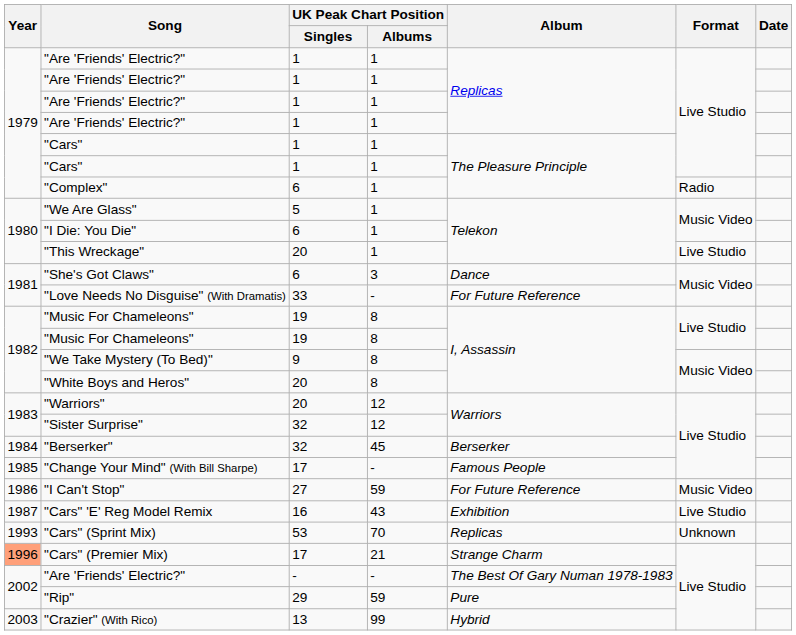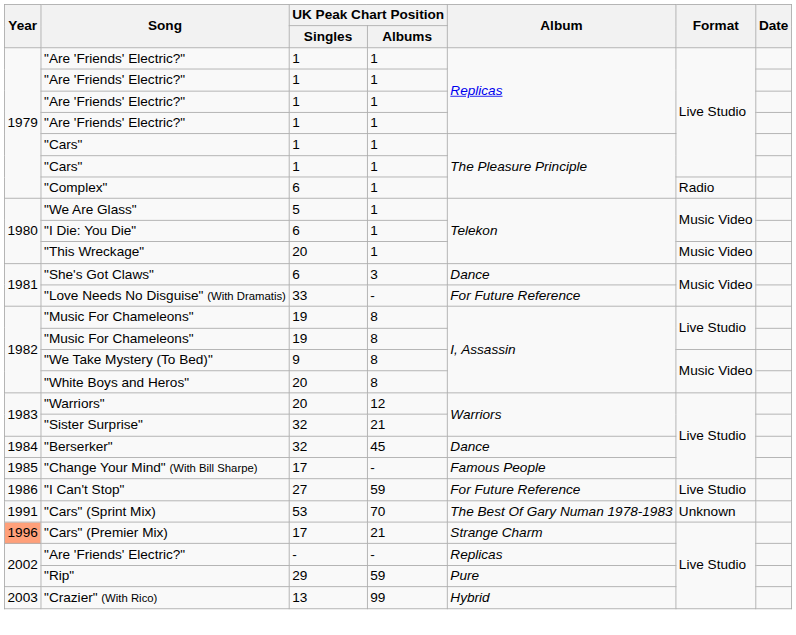 <table class="wikitable">
 <tr>
 <th rowspan="2">Year</th>
 <th rowspan="2">Song</th>
 <th colspan="2">UK Peak Chart Position</th>
 <th rowspan="2">Album</th>
 <th rowspan="2">Format</th>
 <th rowspan="2">Date</th>
 </tr>
 <tr>
 <th>Singles</th>
 <th>Albums</th>
 </tr>
 <tr>
 <td rowspan="7">1979</td>
 <td>"Are 'Friends' Electric?"</td>
 <td>1</td>
 <td>1</td>
 <td rowspan="4"><a href='#'><em>Replicas</em></a></td>
 <td rowspan="6">Live Studio</td>
 <td></td>
 </tr>
 <tr>
 <td>"Are 'Friends' Electric?"</td>
 <td>1</td>
 <td>1</td>
 <td></td>
 </tr>
 <tr>
 <td>"Are 'Friends' Electric?"</td>
 <td>1</td>
 <td>1</td>
 <td></td>
 </tr>
 <tr>
 <td>"Are 'Friends' Electric?"</td>
 <td>1</td>
 <td>1</td>
 <td></td>
 </tr>
 <tr>
 <td>"Cars"</td>
 <td>1</td>
 <td>1</td>
 <td rowspan="3"><em>The Pleasure Principle</em></td>
 <td></td>
 </tr>
 <tr>
 <td>"Cars"</td>
 <td>1</td>
 <td>1</td>
 <td></td>
 </tr>
 <tr>
 <td>"Complex"</td>
 <td>6</td>
 <td>1</td>
 <td>Radio</td>
 <td></td>
 </tr>
 <tr>
 <td rowspan="3">1980</td>
 <td>"We Are Glass"</td>
 <td>5</td>
 <td>1</td>
 <td rowspan="3"><em>Telekon</em></td>
 <td rowspan="2">Music Video</td>
 <td></td>
 </tr>
 <tr>
 <td>"I Die: You Die"</td>
 <td>6</td>
 <td>1</td>
 <td></td>
 </tr>
 <tr>
 <td>"This Wreckage"</td>
 <td>20</td>
 <td>1</td>
-<td>Live Studio</td>
+<td>Music Video</td>
 <td></td>
 </tr>
 <tr>
 <td rowspan="2">1981</td>
 <td>"She's Got Claws"</td>
 <td>6</td>
 <td>3</td>
 <td><em>Dance</em></td>
 <td rowspan="2">Music Video</td>
 <td></td>
 </tr>
 <tr>
 <td>"Love Needs No Disguise" <small>(With Dramatis)</small></td>
 <td>33</td>
 <td>-</td>
 <td><em>For Future Reference</em></td>
 <td></td>
 </tr>
 <tr>
 <td rowspan="4">1982</td>
 <td>"Music For Chameleons"</td>
 <td>19</td>
 <td>8</td>
 <td rowspan="4"><em>I, Assassin</em></td>
 <td rowspan="2">Live Studio</td>
 <td></td>
 </tr>
 <tr>
 <td>"Music For Chameleons"</td>
 <td>19</td>
 <td>8</td>
 <td></td>
 </tr>
 <tr>
 <td>"We Take Mystery (To Bed)"</td>
 <td>9</td>
 <td>8</td>
 <td rowspan="2">Music Video</td>
 <td></td>
 </tr>
 <tr>
 <td>"White Boys and Heros"</td>
 <td>20</td>
 <td>8</td>
 <td></td>
 </tr>
 <tr>
 <td rowspan="2">1983</td>
 <td>"Warriors"</td>
 <td>20</td>
 <td>12</td>
 <td rowspan="2"><em>Warriors</em></td>
 <td rowspan="4">Live Studio</td>
 <td></td>
 </tr>
 <tr>
 <td>"Sister Surprise"</td>
 <td>32</td>
-<td>12</td>
+<td>21</td>
 <td></td>
 </tr>
 <tr>
 <td>1984</td>
 <td>"Berserker"</td>
 <td>32</td>
 <td>45</td>
-<td><em>Berserker</em></td>
+<td><em>Dance</em></td>
 <td></td>
 </tr>
 <tr>
 <td>1985</td>
 <td>"Change Your Mind" <small>(With Bill Sharpe)</small></td>
 <td>17</td>
 <td>-</td>
 <td><em>Famous People</em></td>
 <td></td>
 </tr>
 <tr>
 <td>1986</td>
 <td>"I Can't Stop"</td>
 <td>27</td>
 <td>59</td>
 <td><em>For Future Reference</em></td>
-<td>Music Video</td>
-<td></td>
-</tr>
-<tr>
-<td>1987</td>
-<td>"Cars" 'E' Reg Model Remix</td>
-<td>16</td>
-<td>43</td>
-<td><em>Exhibition</em></td>
 <td>Live Studio</td>
 <td></td>
 </tr>
 <tr>
-<td>1993</td>
+<td>1991</td>
 <td>"Cars" (Sprint Mix)</td>
 <td>53</td>
 <td>70</td>
-<td><em>Replicas</em></td>
+<td><em>The Best Of Gary Numan 1978-1983</em></td>
 <td>Unknown</td>
 <td></td>
 </tr>
 <tr>
 <td style="background: lightsalmon;">1996</td>
 <td>"Cars" (Premier Mix)</td>
 <td>17</td>
 <td>21</td>
 <td><em>Strange Charm</em></td>
 <td rowspan="4">Live Studio</td>
 <td></td>
 </tr>
 <tr>
 <td rowspan="2">2002</td>
 <td>"Are 'Friends' Electric?"</td>
 <td>-</td>
 <td>-</td>
-<td><em>The Best Of Gary Numan 1978-1983</em></td>
+<td><em>Replicas</em></td>
 <td></td>
 </tr>
 <tr>
 <td>"Rip"</td>
 <td>29</td>
 <td>59</td>
 <td><em>Pure</em></td>
 <td></td>
 </tr>
 <tr>
 <td>2003</td>
 <td>"Crazier" <small>(With Rico)</small></td>
 <td>13</td>
 <td>99</td>
 <td><em>Hybrid</em></td>
 <td></td>
 </tr>
 </table>
